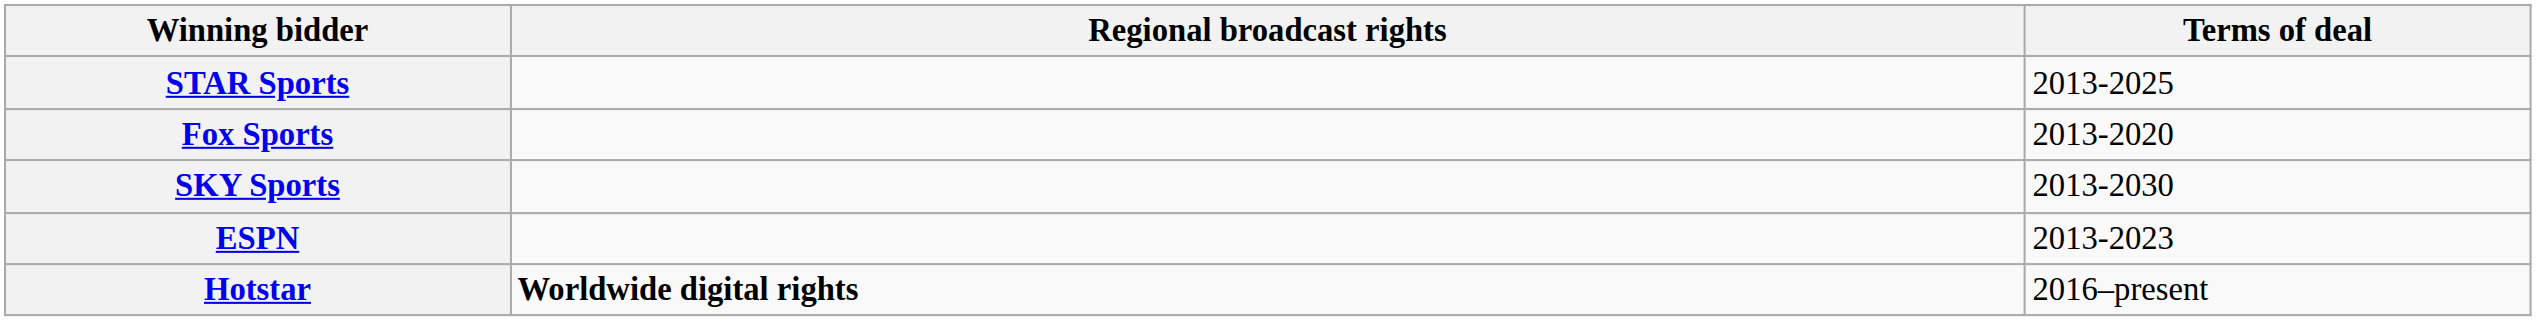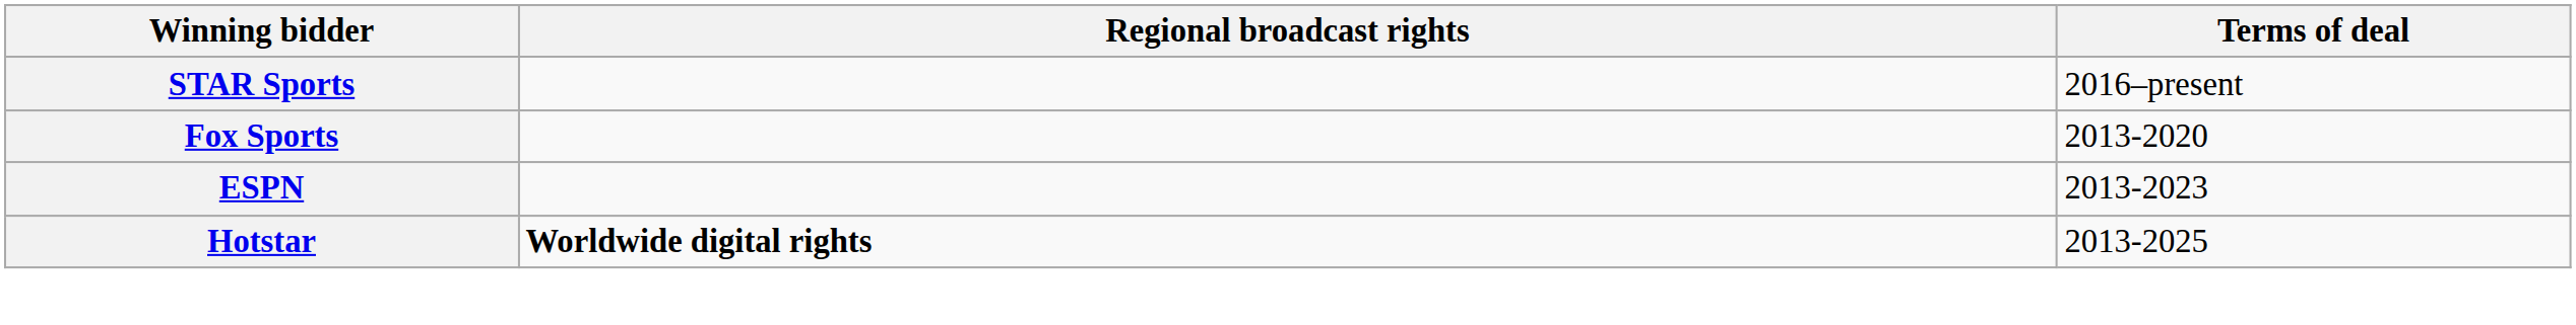 <table class="wikitable" style="width:98%;">
 <tr>
 <th style="width:20%;"><strong>Winning bidder</strong></th>
 <th style="width:60%;"><strong>Regional broadcast rights</strong></th>
 <th style="width:20%;"><strong>Terms of deal</strong></th>
 </tr>
 <tr>
 <th><a href='#'>STAR Sports</a></th>
 <td></td>
-<td>2013-2025</td>
+<td>2016–present</td>
 </tr>
 <tr>
 <th><a href='#'>Fox Sports</a></th>
 <td></td>
 <td>2013-2020</td>
-</tr>
-<tr>
-<th><a href='#'>SKY Sports</a></th>
-<td></td>
-<td>2013-2030</td>
 </tr>
 <tr>
 <th><a href='#'>ESPN</a></th>
 <td></td>
 <td>2013-2023</td>
 </tr>
 <tr>
 <th><a href='#'>Hotstar</a></th>
 <td><strong>Worldwide digital rights</strong></td>
-<td>2016–present</td>
+<td>2013-2025</td>
 </tr>
 </table>
